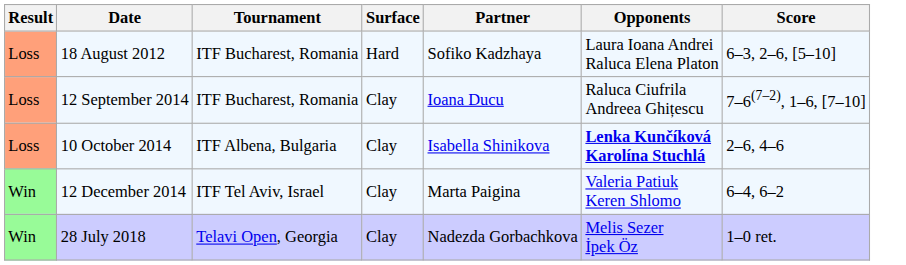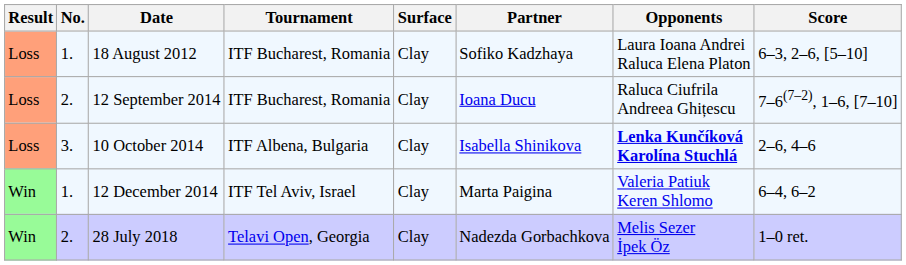 <table class="sortable wikitable" style="font-size:97%;">
 <tr>
 <th>Result</th>
+<th>No.</th>
 <th>Date</th>
 <th>Tournament</th>
 <th>Surface</th>
 <th>Partner</th>
 <th>Opponents</th>
 <th class="unsortable">Score</th>
 </tr>
 <tr style="background:#f0f8ff;">
 <td style="background:#ffa07a;">Loss</td>
+<td>1.</td>
 <td>18 August 2012</td>
 <td>ITF Bucharest, Romania</td>
-<td>Hard</td>
+<td>Clay</td>
 <td> Sofiko Kadzhaya</td>
 <td> Laura Ioana Andrei <br>  Raluca Elena Platon</td>
 <td>6–3, 2–6, [5–10]</td>
 </tr>
 <tr style="background:#f0f8ff;">
 <td style="background:#ffa07a;">Loss</td>
+<td>2.</td>
 <td>12 September 2014</td>
 <td>ITF Bucharest, Romania</td>
 <td>Clay</td>
 <td> <a href='#'>Ioana Ducu</a></td>
 <td> Raluca Ciufrila <br>  Andreea Ghițescu</td>
 <td>7–6<sup>(7–2)</sup>, 1–6, [7–10]</td>
 </tr>
 <tr style="background:#f0f8ff;">
 <td style="background:#ffa07a;">Loss</td>
+<td>3.</td>
 <td>10 October 2014</td>
 <td>ITF Albena, Bulgaria</td>
 <td>Clay</td>
 <td> <a href='#'>Isabella Shinikova</a></td>
 <td><strong> <a href='#'>Lenka Kunčíková</a> <br>  <a href='#'>Karolína Stuchlá</a></strong></td>
 <td>2–6, 4–6</td>
 </tr>
 <tr style="background:#f0f8ff;">
 <td style="background:#98fb98;">Win</td>
+<td>1.</td>
 <td>12 December 2014</td>
 <td>ITF Tel Aviv, Israel</td>
 <td>Clay</td>
 <td> Marta Paigina</td>
 <td> <a href='#'>Valeria Patiuk</a> <br>  <a href='#'>Keren Shlomo</a></td>
 <td>6–4, 6–2</td>
 </tr>
 <tr style="background:#ccccff;">
 <td style="background:#98fb98;">Win</td>
+<td>2.</td>
 <td>28 July 2018</td>
 <td><a href='#'>Telavi Open</a>, Georgia</td>
 <td>Clay</td>
 <td> Nadezda Gorbachkova</td>
 <td> <a href='#'>Melis Sezer</a> <br>  <a href='#'>İpek Öz</a></td>
 <td>1–0 ret.</td>
 </tr>
 </table>
